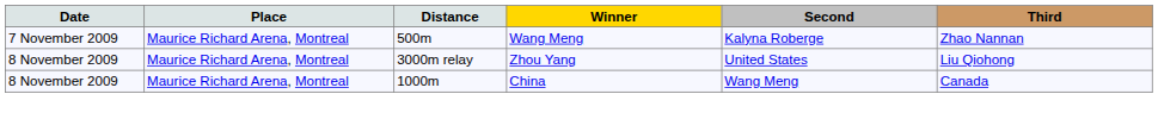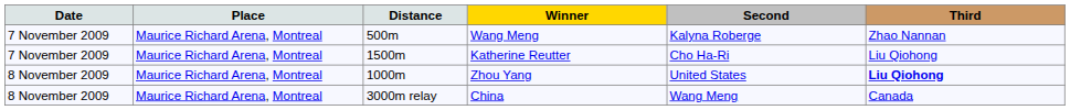 <table bgcolor="#f7f8ff" cellpadding="3" cellspacing="0" border="1" style="font-size: 95%; border: gray solid 1px; border-collapse: collapse;">
 <tr bgcolor="#CCCCCC">
 <td align="center" bgcolor="#DCE5E5" width="150"><strong>Date</strong></td>
 <td align="center" bgcolor="#DCE5E5" width="280"><strong>Place</strong></td>
 <td align="center" bgcolor="#DCE5E5" width="120"><strong>Distance</strong></td>
 <td align="center" bgcolor="gold" width="240"><strong>Winner</strong></td>
 <td align="center" bgcolor="silver" width="240"><strong>Second</strong></td>
 <td align="center" bgcolor="CC9966" width="240"><strong>Third</strong></td>
 </tr>
 <tr align="left">
 <td>7 November 2009</td>
 <td> <a href='#'>Maurice Richard Arena</a>, <a href='#'>Montreal</a></td>
 <td>500m</td>
 <td> <a href='#'>Wang Meng</a></td>
 <td> <a href='#'>Kalyna Roberge</a></td>
 <td> <a href='#'>Zhao Nannan</a></td>
 </tr>
 <tr align="left">
-<td>8 November 2009</td>
+<td>7 November 2009</td>
 <td> <a href='#'>Maurice Richard Arena</a>, <a href='#'>Montreal</a></td>
-<td>3000m relay</td>
-<td> <a href='#'>Zhou Yang</a></td>
-<td> <a href='#'>United States</a></td>
+<td>1500m</td>
+<td> <a href='#'>Katherine Reutter</a></td>
+<td> <a href='#'>Cho Ha-Ri</a></td>
 <td> <a href='#'>Liu Qiohong</a></td>
 </tr>
 <tr align="left">
 <td>8 November 2009</td>
 <td> <a href='#'>Maurice Richard Arena</a>, <a href='#'>Montreal</a></td>
 <td>1000m</td>
+<td> <a href='#'>Zhou Yang</a></td>
+<td> <a href='#'>United States</a></td>
+<td><strong> <a href='#'>Liu Qiohong</a></strong></td>
+</tr>
+<tr align="left">
+<td>8 November 2009</td>
+<td> <a href='#'>Maurice Richard Arena</a>, <a href='#'>Montreal</a></td>
+<td>3000m relay</td>
 <td> <a href='#'>China</a></td>
 <td> <a href='#'>Wang Meng</a></td>
 <td> <a href='#'>Canada</a></td>
 </tr>
 </table>
